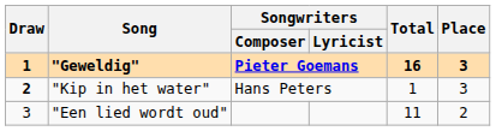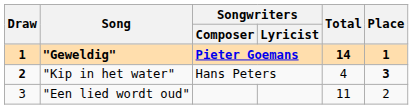 <table class="sortable wikitable">
 <tr>
 <th rowspan="2">Draw</th>
 <th rowspan="2">Song</th>
 <th colspan="2">Songwriters</th>
 <th rowspan="2">Total</th>
 <th rowspan="2">Place</th>
 </tr>
 <tr>
 <th>Composer</th>
 <th>Lyricist</th>
 </tr>
 <tr style="background:#FFDEAD; font-weight:bold;">
 <td align="center">1</td>
 <td>"Geweldig"</td>
 <td colspan="2"><a href='#'>Pieter Goemans</a></td>
-<td align="center">16</td>
-<td align="center">3</td>
+<td align="center">14</td>
+<td align="center">1</td>
 </tr>
 <tr>
 <td align="center"><strong>2</strong></td>
 <td>"Kip in het water"</td>
 <td colspan="2">Hans Peters</td>
-<td align="center">1</td>
-<td align="center">3</td>
+<td align="center">4</td>
+<td align="center"><strong>3</strong></td>
 </tr>
 <tr>
 <td align="center">3</td>
 <td>"Een lied wordt oud"</td>
 <td></td>
 <td></td>
 <td align="center">11</td>
 <td align="center">2</td>
 </tr>
 </table>
